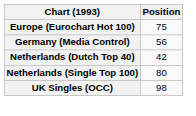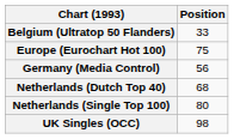 <table class="wikitable sortable plainrowheaders">
 <tr>
 <th>Chart (1993)</th>
 <th>Position</th>
+</tr>
+<tr>
+<th scope="row">Belgium (Ultratop 50 Flanders)</th>
+<td align="center">33</td>
 </tr>
 <tr>
 <th scope="row">Europe (Eurochart Hot 100)</th>
 <td align="center">75</td>
 </tr>
 <tr>
 <th scope="row">Germany (Media Control)</th>
 <td align="center">56</td>
 </tr>
 <tr>
 <th scope="row">Netherlands (Dutch Top 40)</th>
-<td align="center">42</td>
+<td align="center">68</td>
 </tr>
 <tr>
 <th scope="row">Netherlands (Single Top 100)</th>
 <td align="center">80</td>
 </tr>
 <tr>
 <th scope="row">UK Singles (OCC)</th>
 <td align="center">98</td>
 </tr>
 </table>
